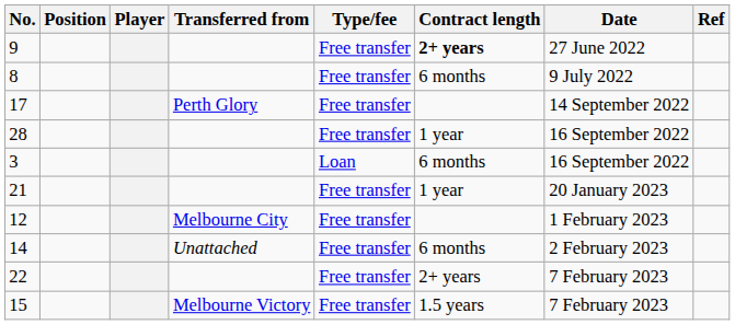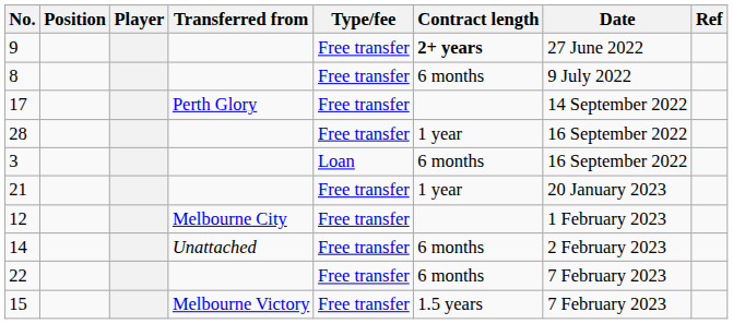 <table class="wikitable plainrowheaders sortable" style=" text-align:left">
 <tr>
 <th scope="col">No.</th>
 <th scope="col">Position</th>
 <th scope="col">Player</th>
 <th scope="col">Transferred from</th>
 <th scope="col">Type/fee</th>
 <th scope="col">Contract length</th>
 <th scope="col">Date</th>
 <th scope="col" class="unsortable">Ref</th>
 </tr>
 <tr>
 <td>9</td>
 <td></td>
 <th scope="row"></th>
 <td></td>
 <td><a href='#'>Free transfer</a></td>
 <td><strong>2+ years</strong></td>
 <td>27 June 2022</td>
 <td></td>
 </tr>
 <tr>
 <td>8</td>
 <td></td>
 <th scope="row"></th>
 <td></td>
 <td><a href='#'>Free transfer</a></td>
 <td>6 months</td>
 <td>9 July 2022</td>
 <td></td>
 </tr>
 <tr>
 <td>17</td>
 <td></td>
 <th scope="row"></th>
 <td><a href='#'>Perth Glory</a></td>
 <td><a href='#'>Free transfer</a></td>
 <td></td>
 <td>14 September 2022</td>
 <td></td>
 </tr>
 <tr>
 <td>28</td>
 <td></td>
 <th scope="row"></th>
 <td></td>
 <td><a href='#'>Free transfer</a></td>
 <td>1 year</td>
 <td>16 September 2022</td>
 <td></td>
 </tr>
 <tr>
 <td>3</td>
 <td></td>
 <th scope="row"></th>
 <td></td>
 <td><a href='#'>Loan</a></td>
 <td>6 months</td>
 <td>16 September 2022</td>
 <td></td>
 </tr>
 <tr>
 <td>21</td>
 <td></td>
 <th scope="row"></th>
 <td></td>
 <td><a href='#'>Free transfer</a></td>
 <td>1 year</td>
 <td>20 January 2023</td>
 <td></td>
 </tr>
 <tr>
 <td>12</td>
 <td></td>
 <th scope="row"></th>
 <td><a href='#'>Melbourne City</a></td>
 <td><a href='#'>Free transfer</a></td>
 <td></td>
 <td>1 February 2023</td>
 <td></td>
 </tr>
 <tr>
 <td>14</td>
 <td></td>
 <th scope="row"></th>
 <td><em>Unattached</em></td>
 <td><a href='#'>Free transfer</a></td>
 <td>6 months</td>
 <td>2 February 2023</td>
 <td></td>
 </tr>
 <tr>
 <td>22</td>
 <td></td>
 <th scope="row"></th>
 <td></td>
 <td><a href='#'>Free transfer</a></td>
-<td>2+ years</td>
+<td>6 months</td>
 <td>7 February 2023</td>
 <td></td>
 </tr>
 <tr>
 <td>15</td>
 <td></td>
 <th scope="row"></th>
 <td><a href='#'>Melbourne Victory</a></td>
 <td><a href='#'>Free transfer</a></td>
 <td>1.5 years</td>
 <td>7 February 2023</td>
 <td></td>
 </tr>
 </table>
